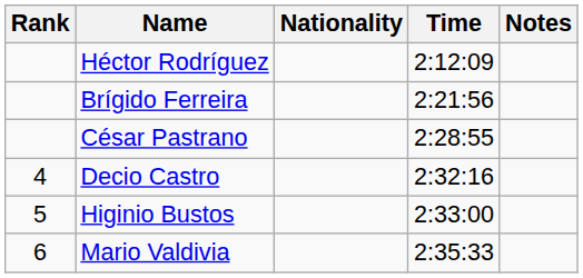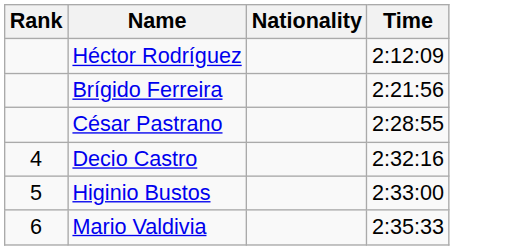 <table class="wikitable sortable" style="text-align:center">
 <tr>
 <th>Rank</th>
 <th>Name</th>
 <th>Nationality</th>
 <th>Time</th>
-<th>Notes</th>
 </tr>
 <tr>
 <td></td>
 <td align=left><a href='#'>Héctor Rodríguez</a></td>
 <td align=left></td>
 <td>2:12:09</td>
-<td></td>
 </tr>
 <tr>
 <td></td>
 <td align=left><a href='#'>Brígido Ferreira</a></td>
 <td align=left></td>
 <td>2:21:56</td>
-<td></td>
 </tr>
 <tr>
 <td></td>
 <td align=left><a href='#'>César Pastrano</a></td>
 <td align=left></td>
 <td>2:28:55</td>
-<td></td>
 </tr>
 <tr>
 <td>4</td>
 <td align=left><a href='#'>Decio Castro</a></td>
 <td align=left></td>
 <td>2:32:16</td>
-<td></td>
 </tr>
 <tr>
 <td>5</td>
 <td align=left><a href='#'>Higinio Bustos</a></td>
 <td align=left></td>
 <td>2:33:00</td>
-<td></td>
 </tr>
 <tr>
 <td>6</td>
 <td align=left><a href='#'>Mario Valdivia</a></td>
 <td align=left></td>
 <td>2:35:33</td>
-<td></td>
 </tr>
 </table>
